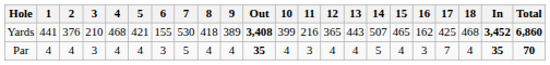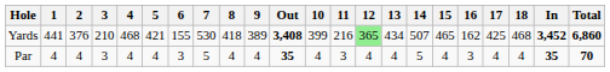 <table class="wikitable" style="text-align:center">
 <tr>
 <th align="left">Hole</th>
 <th>1</th>
 <th>2</th>
 <th>3</th>
 <th>4</th>
 <th>5</th>
 <th>6</th>
 <th>7</th>
 <th>8</th>
 <th>9</th>
 <th>Out</th>
 <th>10</th>
 <th>11</th>
 <th>12</th>
 <th>13</th>
 <th>14</th>
 <th>15</th>
 <th>16</th>
 <th>17</th>
 <th>18</th>
 <th>In</th>
 <th>Total</th>
 </tr>
 <tr>
 <td align="center">Yards</td>
 <td>441</td>
 <td>376</td>
 <td>210</td>
 <td>468</td>
 <td>421</td>
 <td>155</td>
 <td>530</td>
 <td>418</td>
 <td>389</td>
 <td><strong>3,408</strong></td>
 <td>399</td>
 <td>216</td>
-<td>365</td>
-<td>443</td>
+<td style="background: lightgreen;">365</td>
+<td>434</td>
 <td>507</td>
 <td>465</td>
 <td>162</td>
 <td>425</td>
 <td>468</td>
 <td><strong>3,452</strong></td>
 <td><strong>6,860</strong></td>
 </tr>
 <tr>
 <td align="center">Par</td>
 <td>4</td>
 <td>4</td>
 <td>3</td>
 <td>4</td>
 <td>4</td>
 <td>3</td>
 <td>5</td>
 <td>4</td>
 <td>4</td>
 <td><strong>35</strong></td>
 <td>4</td>
 <td>3</td>
 <td>4</td>
 <td>4</td>
 <td>5</td>
 <td>4</td>
 <td>3</td>
-<td>7</td>
+<td>4</td>
 <td>4</td>
 <td><strong>35</strong></td>
 <td><strong>70</strong></td>
 </tr>
 </table>
